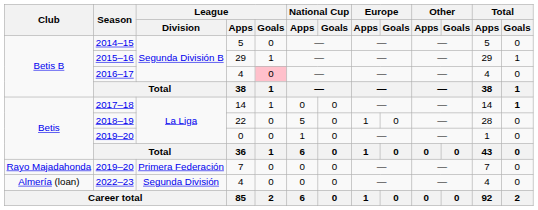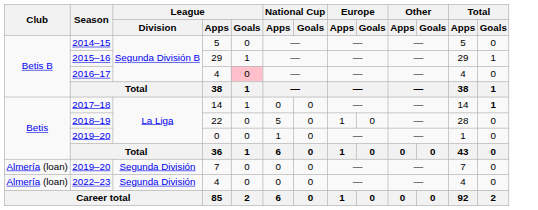 <table class="wikitable" style="text-align: center;">
 <tr>
 <th rowspan="2">Club</th>
 <th rowspan="2">Season</th>
 <th colspan="3">League</th>
 <th colspan="2">National Cup</th>
 <th colspan="2">Europe</th>
 <th colspan="2">Other</th>
 <th colspan="2">Total</th>
 </tr>
 <tr>
 <th>Division</th>
 <th>Apps</th>
 <th>Goals</th>
 <th>Apps</th>
 <th>Goals</th>
 <th>Apps</th>
 <th>Goals</th>
 <th>Apps</th>
 <th>Goals</th>
 <th>Apps</th>
 <th>Goals</th>
 </tr>
 <tr>
 <td valign="center" rowspan="4"><a href='#'>Betis B</a></td>
 <td><a href='#'>2014–15</a></td>
 <td rowspan="3"><a href='#'>Segunda División B</a></td>
 <td>5</td>
 <td>0</td>
 <td colspan=2>—</td>
 <td colspan=2>—</td>
 <td colspan=2>—</td>
 <td>5</td>
 <td>0</td>
 </tr>
 <tr>
 <td><a href='#'>2015–16</a></td>
 <td>29</td>
 <td>1</td>
 <td colspan=2>—</td>
 <td colspan=2>—</td>
 <td colspan=2>—</td>
 <td>29</td>
 <td>1</td>
 </tr>
 <tr>
 <td><a href='#'>2016–17</a></td>
 <td>4</td>
 <td style="background: pink;">0</td>
 <td colspan=2>—</td>
 <td colspan=2>—</td>
 <td colspan=2>—</td>
 <td>4</td>
 <td>0</td>
 </tr>
 <tr>
 <th colspan="2">Total</th>
 <th>38</th>
 <th>1</th>
 <th colspan=2>—</th>
 <th colspan=2>—</th>
 <th colspan=2>—</th>
 <th>38</th>
 <th>1</th>
 </tr>
 <tr>
 <td valign="center" rowspan="4"><a href='#'>Betis</a></td>
 <td><a href='#'>2017–18</a></td>
 <td rowspan="3"><a href='#'>La Liga</a></td>
 <td>14</td>
 <td>1</td>
 <td>0</td>
 <td>0</td>
 <td colspan=2>—</td>
 <td colspan=2>—</td>
 <td>14</td>
 <td><strong>1</strong></td>
 </tr>
 <tr>
 <td><a href='#'>2018–19</a></td>
 <td>22</td>
 <td>0</td>
 <td>5</td>
 <td>0</td>
 <td>1</td>
 <td>0</td>
 <td colspan=2>—</td>
 <td>28</td>
 <td>0</td>
 </tr>
 <tr>
 <td><a href='#'>2019–20</a></td>
 <td>0</td>
 <td>0</td>
 <td>1</td>
 <td>0</td>
 <td colspan=2>—</td>
 <td colspan=2>—</td>
 <td>1</td>
 <td>0</td>
 </tr>
 <tr>
 <th colspan="2">Total</th>
 <th>36</th>
 <th>1</th>
 <th>6</th>
 <th>0</th>
 <th>1</th>
 <th>0</th>
 <th>0</th>
 <th>0</th>
 <th>43</th>
 <th>0</th>
 </tr>
 <tr>
-<td valign="center"><a href='#'>Rayo Majadahonda</a></td>
+<td valign="center"><a href='#'>Almería</a> (loan)</td>
 <td><a href='#'>2019–20</a></td>
-<td><a href='#'>Primera Federación</a></td>
+<td><a href='#'>Segunda División</a></td>
 <td>7</td>
 <td>0</td>
 <td>0</td>
 <td>0</td>
 <td colspan=2>—</td>
 <td colspan=2>—</td>
 <td>7</td>
 <td>0</td>
 </tr>
 <tr>
 <td valign="center"><a href='#'>Almería</a> (loan)</td>
 <td><a href='#'>2022–23</a></td>
 <td><a href='#'>Segunda División</a></td>
 <td>4</td>
 <td>0</td>
 <td>0</td>
 <td>0</td>
 <td colspan=2>—</td>
 <td colspan=2>—</td>
 <td>4</td>
 <td>0</td>
 </tr>
 <tr>
 <th colspan="3">Career total</th>
 <th>85</th>
 <th>2</th>
 <th>6</th>
 <th>0</th>
 <th>1</th>
 <th>0</th>
 <th>0</th>
 <th>0</th>
 <th>92</th>
 <th>2</th>
 </tr>
 </table>
